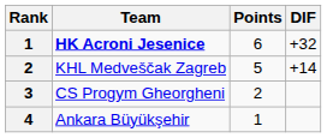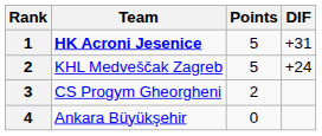 <table class="wikitable" style="text-align: center;">
 <tr>
 <th>Rank</th>
 <th>Team</th>
 <th>Points</th>
 <th>DIF</th>
 </tr>
 <tr>
 <th>1</th>
 <td style="text-align: left;"> <strong><a href='#'>HK Acroni Jesenice</a></strong></td>
-<td>6</td>
-<td>+32</td>
+<td>5</td>
+<td>+31</td>
 </tr>
 <tr>
 <th>2</th>
 <td style="text-align: left;"> <a href='#'>KHL Medveščak Zagreb</a></td>
 <td>5</td>
-<td>+14</td>
+<td>+24</td>
 </tr>
 <tr>
 <th>3</th>
 <td style="text-align: left;"> <a href='#'>CS Progym Gheorgheni</a></td>
 <td>2</td>
 <td></td>
 </tr>
 <tr>
 <th>4</th>
 <td style="text-align: left;"> <a href='#'>Ankara Büyükşehir</a></td>
-<td>1</td>
+<td>0</td>
 <td></td>
 </tr>
 </table>
